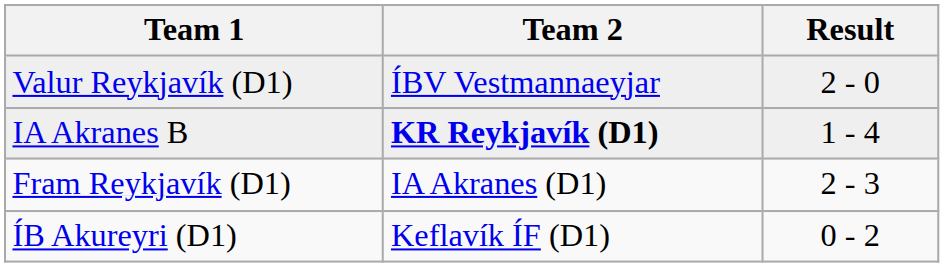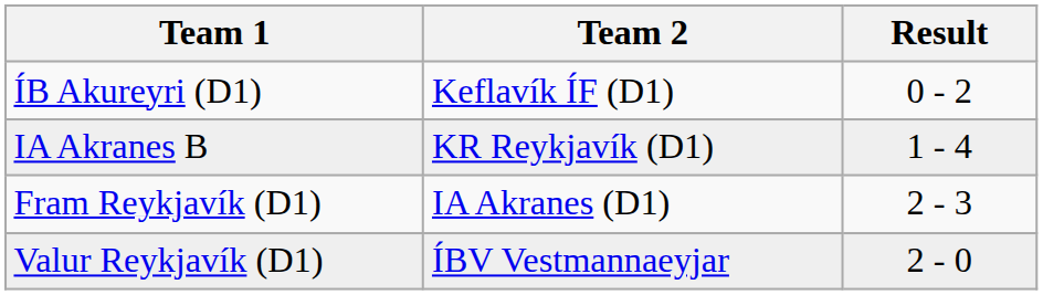 <table class="wikitable">
 <tr>
 <th width="180">Team 1</th>
 <th width="180">Team 2</th>
 <th width="80">Result</th>
 </tr>
-<tr style="background:#EFEFEF">
-<td><a href='#'>Valur Reykjavík</a> (D1)</td>
-<td><a href='#'>ÍBV Vestmannaeyjar</a></td>
-<td align="center">2 - 0</td>
+<tr>
+<td><a href='#'>ÍB Akureyri</a> (D1)</td>
+<td><a href='#'>Keflavík ÍF</a> (D1)</td>
+<td align="center">0 - 2</td>
 </tr>
 <tr style="background:#EFEFEF">
 <td><a href='#'>IA Akranes</a> B</td>
-<td><strong><a href='#'>KR Reykjavík</a> (D1)</strong></td>
+<td><a href='#'>KR Reykjavík</a> (D1)</td>
 <td align="center">1 - 4</td>
 </tr>
 <tr>
 <td><a href='#'>Fram Reykjavík</a> (D1)</td>
 <td><a href='#'>IA Akranes</a> (D1)</td>
 <td align="center">2 - 3</td>
 </tr>
-<tr>
-<td><a href='#'>ÍB Akureyri</a> (D1)</td>
-<td><a href='#'>Keflavík ÍF</a> (D1)</td>
-<td align="center">0 - 2</td>
+<tr style="background:#EFEFEF">
+<td><a href='#'>Valur Reykjavík</a> (D1)</td>
+<td><a href='#'>ÍBV Vestmannaeyjar</a></td>
+<td align="center">2 - 0</td>
 </tr>
 </table>
